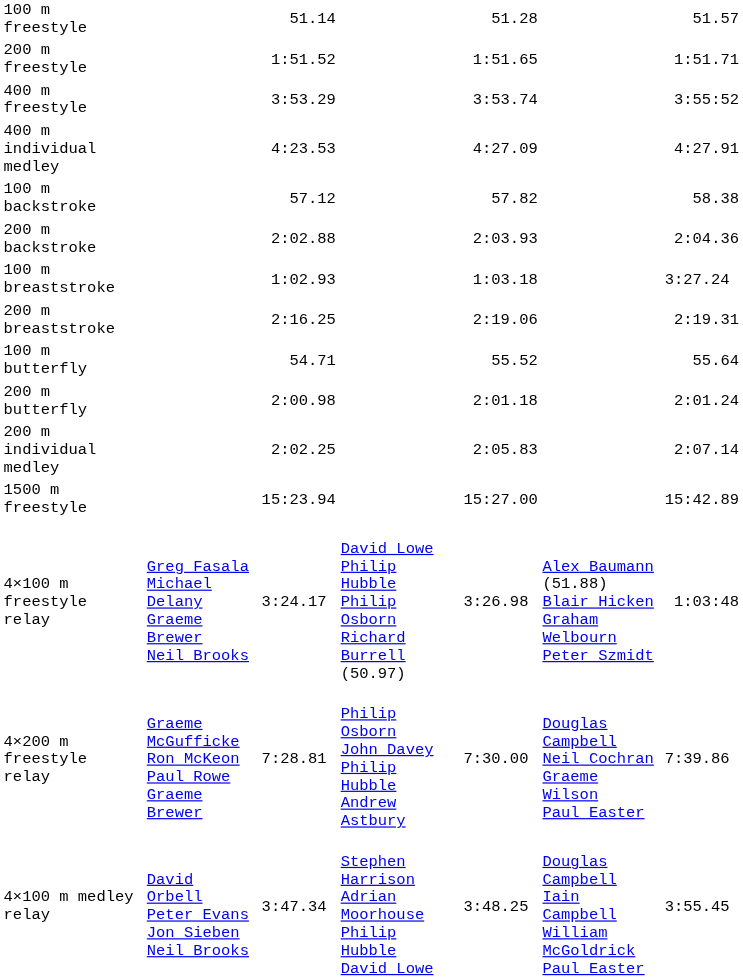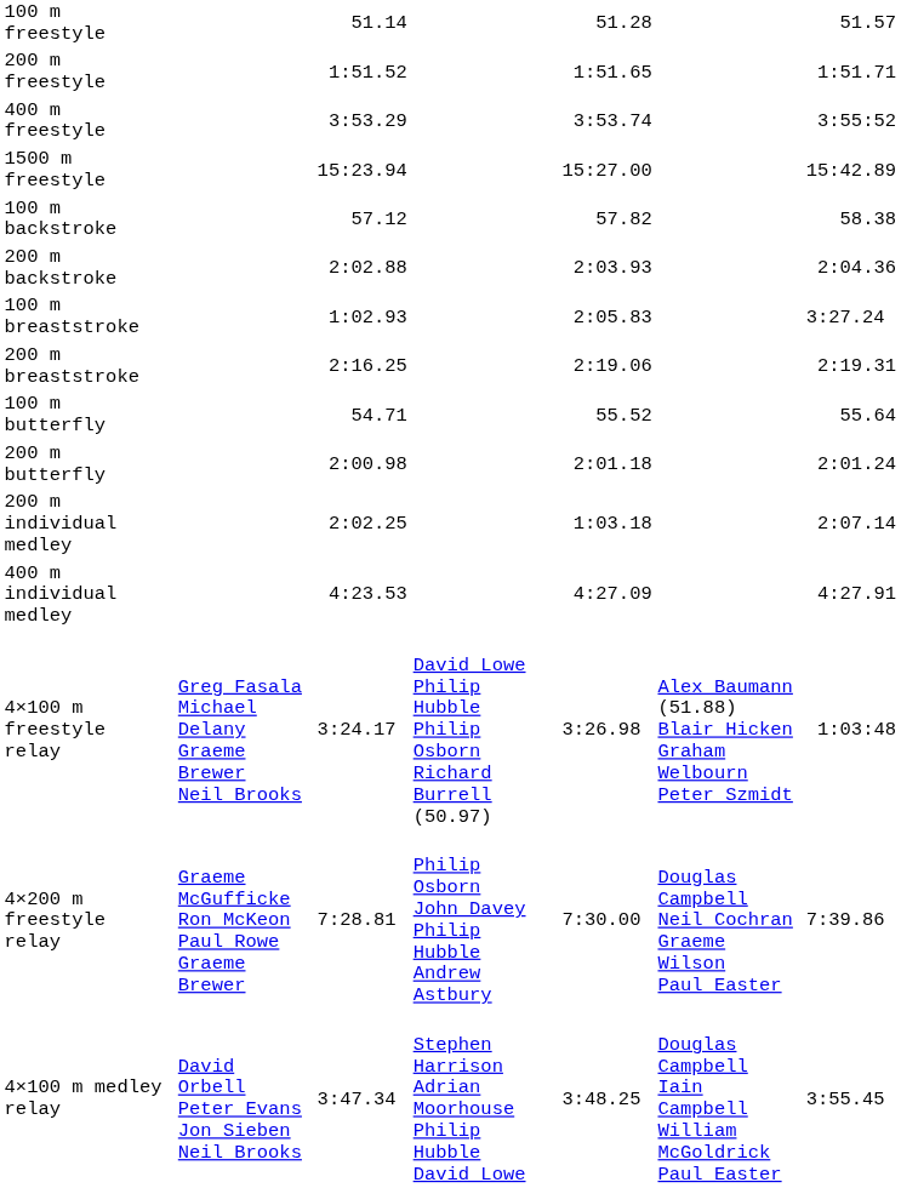 <table>
 <tr>
 <td>100 m freestyle</td>
 <td></td>
 <td align=right>51.14</td>
 <td></td>
 <td align=right>51.28</td>
 <td></td>
 <td align=right>51.57</td>
 </tr>
 <tr>
 <td>200 m freestyle</td>
 <td></td>
 <td align=right>1:51.52</td>
 <td></td>
 <td align=right>1:51.65</td>
 <td></td>
 <td align=right>1:51.71</td>
 </tr>
 <tr>
 <td>400 m freestyle</td>
 <td></td>
 <td align=right>3:53.29</td>
 <td></td>
 <td align=right>3:53.74</td>
 <td></td>
 <td align=right>3:55:52</td>
 </tr>
 <tr>
-<td>400 m individual medley</td>
+<td>1500 m freestyle</td>
 <td></td>
-<td align=right>4:23.53</td>
+<td align=right>15:23.94</td>
 <td></td>
-<td align=right>4:27.09</td>
+<td align=right>15:27.00</td>
 <td></td>
-<td align=right>4:27.91</td>
+<td align=right>15:42.89</td>
 </tr>
 <tr>
 <td>100 m backstroke</td>
 <td></td>
 <td align=right>57.12</td>
 <td></td>
 <td align=right>57.82</td>
 <td></td>
 <td align=right>58.38</td>
 </tr>
 <tr>
 <td>200 m backstroke</td>
 <td></td>
 <td align=right>2:02.88</td>
 <td></td>
 <td align=right>2:03.93</td>
 <td></td>
 <td align=right>2:04.36</td>
 </tr>
 <tr>
 <td>100 m breaststroke</td>
 <td></td>
 <td align=right>1:02.93</td>
 <td></td>
-<td align=right>1:03.18</td>
+<td align=right>2:05.83</td>
 <td></td>
 <td>3:27.24</td>
 </tr>
 <tr>
 <td>200 m breaststroke</td>
 <td></td>
 <td align=right>2:16.25</td>
 <td></td>
 <td align=right>2:19.06</td>
 <td></td>
 <td align=right>2:19.31</td>
 </tr>
 <tr>
 <td>100 m butterfly</td>
 <td></td>
 <td align=right>54.71</td>
 <td></td>
 <td align=right>55.52</td>
 <td></td>
 <td align=right>55.64</td>
 </tr>
 <tr>
 <td>200 m butterfly</td>
 <td></td>
 <td align=right>2:00.98</td>
 <td></td>
 <td align=right>2:01.18</td>
 <td></td>
 <td align=right>2:01.24</td>
 </tr>
 <tr>
 <td>200 m individual medley</td>
 <td></td>
 <td align=right>2:02.25</td>
 <td></td>
-<td align=right>2:05.83</td>
+<td align=right>1:03.18</td>
 <td></td>
 <td align=right>2:07.14</td>
 </tr>
 <tr>
-<td>1500 m freestyle</td>
+<td>400 m individual medley</td>
 <td></td>
-<td align=right>15:23.94</td>
+<td align=right>4:23.53</td>
 <td></td>
-<td align=right>15:27.00</td>
+<td align=right>4:27.09</td>
 <td></td>
-<td align=right>15:42.89</td>
+<td align=right>4:27.91</td>
 </tr>
 <tr>
 <td>4×100 m freestyle relay</td>
 <td><br><a href='#'>Greg Fasala</a><br><a href='#'>Michael Delany</a><br><a href='#'>Graeme Brewer</a><br><a href='#'>Neil Brooks</a></td>
 <td>3:24.17</td>
 <td><br><a href='#'>David Lowe</a><br><a href='#'>Philip Hubble</a><br><a href='#'>Philip Osborn</a><br><a href='#'>Richard Burrell</a> (50.97)</td>
 <td>3:26.98</td>
 <td><br><a href='#'>Alex Baumann</a> (51.88)<br><a href='#'>Blair Hicken</a><br><a href='#'>Graham Welbourn</a><br><a href='#'>Peter Szmidt</a></td>
 <td align=right>1:03:48</td>
 </tr>
 <tr>
 <td>4×200 m freestyle relay</td>
 <td><br><a href='#'>Graeme McGufficke</a><br><a href='#'>Ron McKeon</a><br><a href='#'>Paul Rowe</a><br><a href='#'>Graeme Brewer</a></td>
 <td>7:28.81</td>
 <td><br><a href='#'>Philip Osborn</a><br><a href='#'>John Davey</a><br><a href='#'>Philip Hubble</a><br><a href='#'>Andrew Astbury</a></td>
 <td>7:30.00</td>
 <td><br><a href='#'>Douglas Campbell</a><br><a href='#'>Neil Cochran</a><br><a href='#'>Graeme Wilson</a><br><a href='#'>Paul Easter</a></td>
 <td>7:39.86</td>
 </tr>
 <tr>
 <td>4×100 m medley relay</td>
 <td><br><a href='#'>David Orbell</a><br><a href='#'>Peter Evans</a><br><a href='#'>Jon Sieben</a><br><a href='#'>Neil Brooks</a></td>
 <td>3:47.34</td>
 <td><br><a href='#'>Stephen Harrison</a><br><a href='#'>Adrian Moorhouse</a><br><a href='#'>Philip Hubble</a><br><a href='#'>David Lowe</a></td>
 <td>3:48.25</td>
 <td><br><a href='#'>Douglas Campbell</a><br><a href='#'>Iain Campbell</a><br><a href='#'>William McGoldrick</a><br><a href='#'>Paul Easter</a></td>
 <td>3:55.45</td>
 </tr>
 </table>
